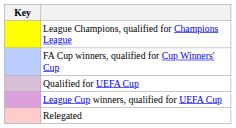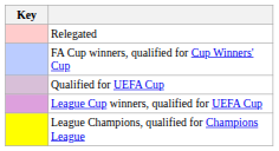 <table class="wikitable" style="font-size:95%; text-align:center">
 <tr>
 <th width=50>Key</th>
 <th width=290></th>
 </tr>
 <tr>
-<td style="background:#FFFF00;" width="20"></td>
-<td bgcolor="#ffffff" align="left">League Champions, qualified for <a href='#'>Champions League</a></td>
+<td style="background: #FFCCCC" width="20"></td>
+<td bgcolor="#ffffff" align="left">Relegated</td>
 </tr>
 <tr>
 <td style="background: #bbccff" width="20"></td>
 <td bgcolor="#ffffff" align="left">FA Cup winners, qualified for <a href='#'>Cup Winners' Cup</a></td>
 </tr>
 <tr>
 <td style="background: #D8BFD8" width="20"></td>
 <td bgcolor="#ffffff" align="left">Qualified for <a href='#'>UEFA Cup</a></td>
 </tr>
 <tr>
 <td style="background: #dda0dd" width="20"></td>
 <td bgcolor="#ffffff" align="left"><a href='#'>League Cup</a> winners, qualified for <a href='#'>UEFA Cup</a></td>
 </tr>
 <tr>
-<td style="background: #FFCCCC" width="20"></td>
-<td bgcolor="#ffffff" align="left">Relegated</td>
+<td style="background:#FFFF00;" width="20"></td>
+<td bgcolor="#ffffff" align="left">League Champions, qualified for <a href='#'>Champions League</a></td>
 </tr>
 </table>
